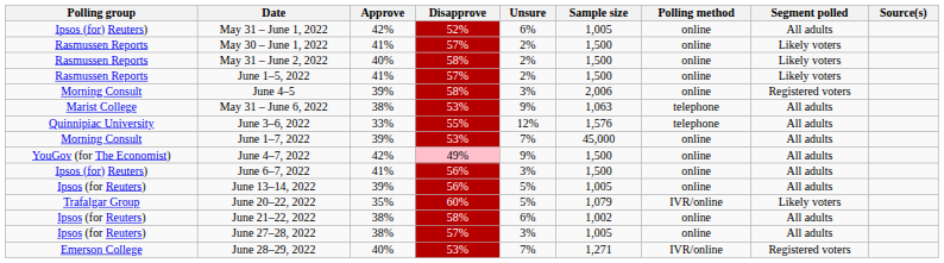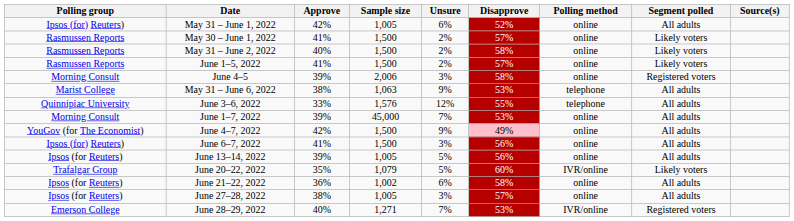 <table class="wikitable sortable" style="text-align:center;line-height:14px;width: 80%;">
 <tr>
 <th class="unsortable">Polling group</th>
 <th>Date</th>
 <th>Approve</th>
+<th>Sample size</th>
+<th>Unsure</th>
 <th>Disapprove</th>
-<th>Unsure</th>
-<th>Sample size</th>
 <th>Polling method</th>
 <th class="unsortable">Segment polled</th>
 <th class="unsortable">Source(s)</th>
 </tr>
 <tr>
 <td><a href='#'>Ipsos (for)</a> <a href='#'>Reuters</a>)</td>
 <td>May 31 – June 1, 2022</td>
 <td>42%</td>
+<td>1,005</td>
+<td>6%</td>
 <td style="background: #B60000; color: white">52%</td>
-<td>6%</td>
-<td>1,005</td>
 <td>online</td>
 <td>All adults</td>
 <td></td>
 </tr>
 <tr>
 <td><a href='#'>Rasmussen Reports</a></td>
 <td>May 30 – June 1, 2022</td>
 <td>41%</td>
+<td>1,500</td>
+<td>2%</td>
 <td style="background: #B60000; color: white">57%</td>
-<td>2%</td>
-<td>1,500</td>
 <td>online</td>
 <td>Likely voters</td>
 <td></td>
 </tr>
 <tr>
 <td><a href='#'>Rasmussen Reports</a></td>
 <td>May 31 – June 2, 2022</td>
 <td>40%</td>
+<td>1,500</td>
+<td>2%</td>
 <td style="background: #B60000; color: white">58%</td>
-<td>2%</td>
-<td>1,500</td>
 <td>online</td>
 <td>Likely voters</td>
 <td></td>
 </tr>
 <tr>
 <td><a href='#'>Rasmussen Reports</a></td>
 <td>June 1–5, 2022</td>
 <td>41%</td>
+<td>1,500</td>
+<td>2%</td>
 <td style="background: #B60000; color: white">57%</td>
-<td>2%</td>
-<td>1,500</td>
 <td>online</td>
 <td>Likely voters</td>
 <td></td>
 </tr>
 <tr>
 <td><a href='#'>Morning Consult</a></td>
 <td>June 4–5</td>
 <td>39%</td>
+<td>2,006</td>
+<td>3%</td>
 <td style="background: #B60000; color: white">58%</td>
-<td>3%</td>
-<td>2,006</td>
 <td>online</td>
 <td>Registered voters</td>
 <td></td>
 </tr>
 <tr>
 <td><a href='#'>Marist College</a></td>
 <td>May 31 – June 6, 2022</td>
 <td>38%</td>
+<td>1,063</td>
+<td>9%</td>
 <td style="background: #B60000; color: white">53%</td>
-<td>9%</td>
-<td>1,063</td>
 <td>telephone</td>
 <td>All adults</td>
 <td></td>
 </tr>
 <tr>
 <td><a href='#'>Quinnipiac University</a></td>
 <td>June 3–6, 2022</td>
 <td>33%</td>
+<td>1,576</td>
+<td>12%</td>
 <td style="background: #B60000; color: white">55%</td>
-<td>12%</td>
-<td>1,576</td>
 <td>telephone</td>
 <td>All adults</td>
 <td></td>
 </tr>
 <tr>
 <td><a href='#'>Morning Consult</a></td>
 <td>June 1–7, 2022</td>
 <td>39%</td>
+<td>45,000</td>
+<td>7%</td>
 <td style="background: #B60000; color: white">53%</td>
-<td>7%</td>
-<td>45,000</td>
 <td>online</td>
 <td>All adults</td>
 <td></td>
 </tr>
 <tr>
 <td><a href='#'>YouGov</a> (for <a href='#'>The Economist</a>)</td>
 <td>June 4–7, 2022</td>
 <td>42%</td>
+<td>1,500</td>
+<td>9%</td>
 <td style="background: pink; color: black">49%</td>
-<td>9%</td>
-<td>1,500</td>
 <td>online</td>
 <td>All adults</td>
 <td></td>
 </tr>
 <tr>
 <td><a href='#'>Ipsos (for)</a> <a href='#'>Reuters</a>)</td>
 <td>June 6–7, 2022</td>
 <td>41%</td>
+<td>1,500</td>
+<td>3%</td>
 <td style="background: #B60000; color: white">56%</td>
-<td>3%</td>
-<td>1,500</td>
 <td>online</td>
 <td>All adults</td>
 <td></td>
 </tr>
 <tr>
 <td><a href='#'>Ipsos</a> (for <a href='#'>Reuters</a>)</td>
 <td>June 13–14, 2022</td>
 <td>39%</td>
+<td>1,005</td>
+<td>5%</td>
 <td style="background: #B60000; color: white">56%</td>
-<td>5%</td>
-<td>1,005</td>
 <td>online</td>
 <td>All adults</td>
 <td></td>
 </tr>
 <tr>
 <td><a href='#'>Trafalgar Group</a></td>
 <td>June 20–22, 2022</td>
 <td>35%</td>
+<td>1,079</td>
+<td>5%</td>
 <td style="background: #B60000; color: white">60%</td>
-<td>5%</td>
-<td>1,079</td>
 <td>IVR/online</td>
 <td>Likely voters</td>
 <td></td>
 </tr>
 <tr>
 <td><a href='#'>Ipsos</a> (for <a href='#'>Reuters</a>)</td>
 <td>June 21–22, 2022</td>
-<td>38%</td>
+<td>36%</td>
+<td>1,002</td>
+<td>6%</td>
 <td style="background: #B60000; color: white">58%</td>
-<td>6%</td>
-<td>1,002</td>
 <td>online</td>
 <td>All adults</td>
 <td></td>
 </tr>
 <tr>
 <td><a href='#'>Ipsos</a> (for <a href='#'>Reuters</a>)</td>
 <td>June 27–28, 2022</td>
 <td>38%</td>
+<td>1,005</td>
+<td>3%</td>
 <td style="background: #B60000; color: white">57%</td>
-<td>3%</td>
-<td>1,005</td>
 <td>online</td>
 <td>All adults</td>
 <td></td>
 </tr>
 <tr>
 <td><a href='#'>Emerson College</a></td>
 <td>June 28–29, 2022</td>
 <td>40%</td>
+<td>1,271</td>
+<td>7%</td>
 <td style="background: #B60000; color: white">53%</td>
-<td>7%</td>
-<td>1,271</td>
 <td>IVR/online</td>
 <td>Registered voters</td>
 <td></td>
 </tr>
 </table>
